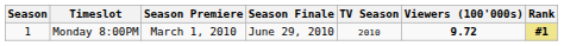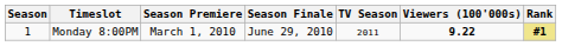 <table class="wikitable">
 <tr>
 <th>Season</th>
 <th>Timeslot</th>
 <th>Season Premiere</th>
 <th>Season Finale</th>
 <th>TV Season</th>
 <th>Viewers (100'000s)</th>
 <th>Rank</th>
 </tr>
 <tr style="text-align:center;">
 <td>1</td>
 <td>Monday 8:00PM</td>
 <td>March 1, 2010</td>
 <td>June 29, 2010</td>
-<td><small>2010</small></td>
-<td><strong>9.72</strong></td>
+<td><small>2011</small></td>
+<td><strong>9.22</strong></td>
 <td style="background: khaki;"><strong>#1</strong></td>
 </tr>
 </table>
